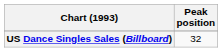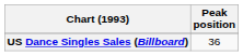 <table class="wikitable sortable plainrowheaders" style="text-align:center">
 <tr>
 <th scope="col">Chart (1993)</th>
 <th scope="col">Peak<br>position</th>
 </tr>
 <tr>
 </tr>
 <tr>
 </tr>
 <tr>
 </tr>
 <tr>
 <th scope="row">US <a href='#'>Dance Singles Sales</a> (<em><a href='#'>Billboard</a></em>)</th>
-<td>32</td>
+<td>36</td>
 </tr>
 </table>
